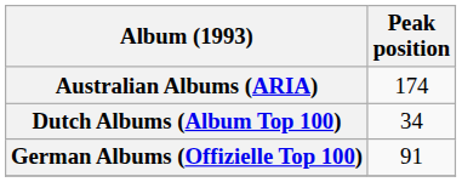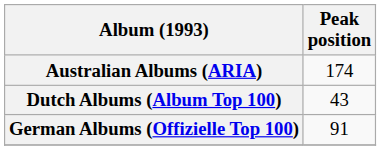 <table class="wikitable sortable plainrowheaders" style="text-align:center">
 <tr>
 <th scope="col">Album (1993)</th>
 <th scope="col">Peak<br> position</th>
 </tr>
 <tr>
 <th scope="row">Australian Albums (<a href='#'>ARIA</a>)</th>
 <td>174</td>
 </tr>
 <tr>
 <th scope="row">Dutch Albums (<a href='#'>Album Top 100</a>)</th>
-<td>34</td>
+<td>43</td>
 </tr>
 <tr>
 <th scope="row">German Albums (<a href='#'>Offizielle Top 100</a>)</th>
 <td>91</td>
 </tr>
 <tr>
 </tr>
 <tr>
 </tr>
 </table>
